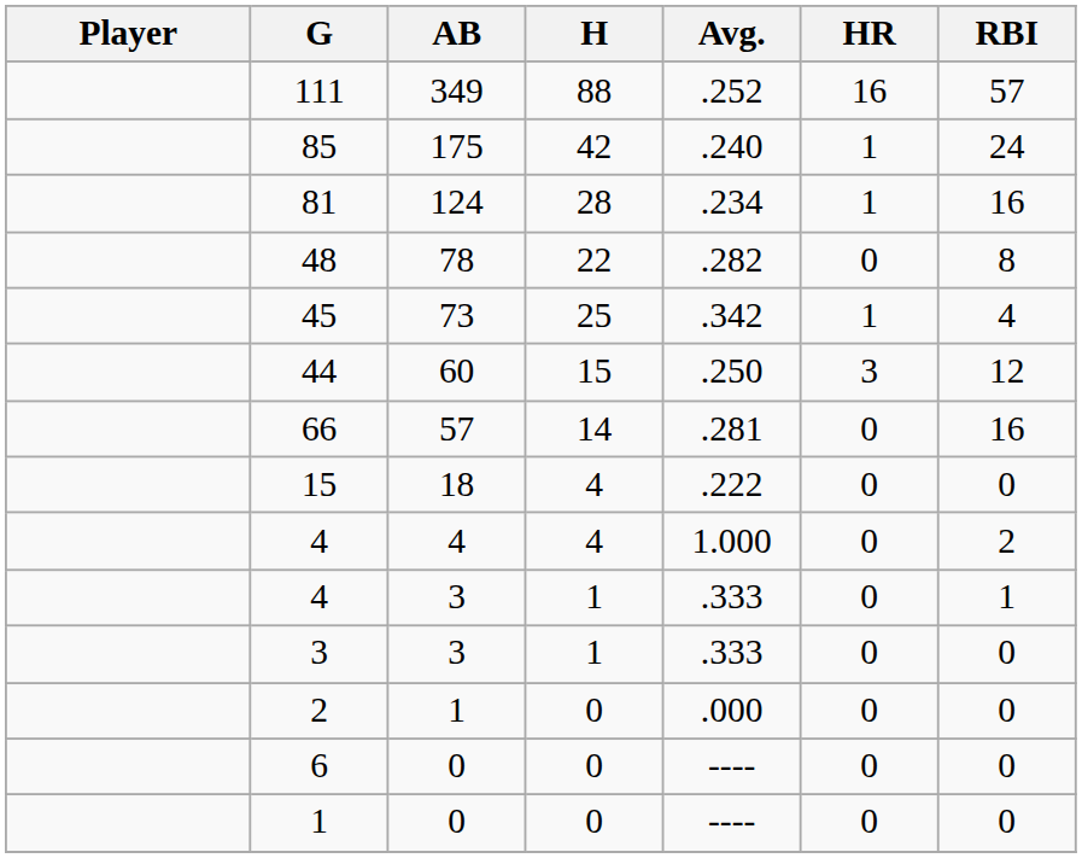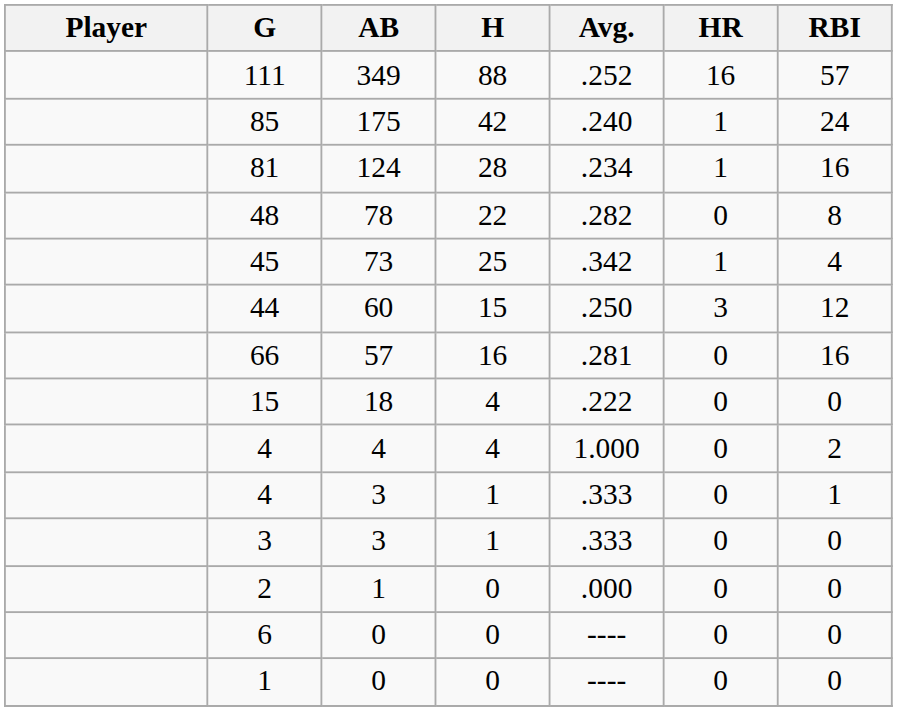 <table class="wikitable sortable">
 <tr>
 <th bgcolor="#DDDDFF" width="16%">Player</th>
 <th bgcolor="#DDDDFF" width="9%">G</th>
 <th bgcolor="#DDDDFF" width="9%">AB</th>
 <th bgcolor="#DDDDFF" width="9%">H</th>
 <th bgcolor="#DDDDFF" width="9%">Avg.</th>
 <th bgcolor="#DDDDFF" width="9%">HR</th>
 <th bgcolor="#DDDDFF" width="9%">RBI</th>
 </tr>
 <tr align="center">
 <td></td>
 <td>111</td>
 <td>349</td>
 <td>88</td>
 <td>.252</td>
 <td>16</td>
 <td>57</td>
 </tr>
 <tr align="center">
 <td></td>
 <td>85</td>
 <td>175</td>
 <td>42</td>
 <td>.240</td>
 <td>1</td>
 <td>24</td>
 </tr>
 <tr align="center">
 <td></td>
 <td>81</td>
 <td>124</td>
 <td>28</td>
 <td>.234</td>
 <td>1</td>
 <td>16</td>
 </tr>
 <tr align="center">
 <td></td>
 <td>48</td>
 <td>78</td>
 <td>22</td>
 <td>.282</td>
 <td>0</td>
 <td>8</td>
 </tr>
 <tr align="center">
 <td></td>
 <td>45</td>
 <td>73</td>
 <td>25</td>
 <td>.342</td>
 <td>1</td>
 <td>4</td>
 </tr>
 <tr align="center">
 <td></td>
 <td>44</td>
 <td>60</td>
 <td>15</td>
 <td>.250</td>
 <td>3</td>
 <td>12</td>
 </tr>
 <tr align=center>
 <td></td>
 <td>66</td>
 <td>57</td>
-<td>14</td>
+<td>16</td>
 <td>.281</td>
 <td>0</td>
 <td>16</td>
 </tr>
 <tr align="center">
 <td></td>
 <td>15</td>
 <td>18</td>
 <td>4</td>
 <td>.222</td>
 <td>0</td>
 <td>0</td>
 </tr>
 <tr align="center">
 <td></td>
 <td>4</td>
 <td>4</td>
 <td>4</td>
 <td>1.000</td>
 <td>0</td>
 <td>2</td>
 </tr>
 <tr align=center>
 <td></td>
 <td>4</td>
 <td>3</td>
 <td>1</td>
 <td>.333</td>
 <td>0</td>
 <td>1</td>
 </tr>
 <tr align="center">
 <td></td>
 <td>3</td>
 <td>3</td>
 <td>1</td>
 <td>.333</td>
 <td>0</td>
 <td>0</td>
 </tr>
 <tr align="center">
 <td></td>
 <td>2</td>
 <td>1</td>
 <td>0</td>
 <td>.000</td>
 <td>0</td>
 <td>0</td>
 </tr>
 <tr align="center">
 <td></td>
 <td>6</td>
 <td>0</td>
 <td>0</td>
 <td>----</td>
 <td>0</td>
 <td>0</td>
 </tr>
 <tr align=center>
 <td></td>
 <td>1</td>
 <td>0</td>
 <td>0</td>
 <td>----</td>
 <td>0</td>
 <td>0</td>
 </tr>
 <tr align="center">
 </tr>
 </table>
